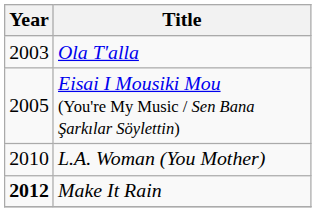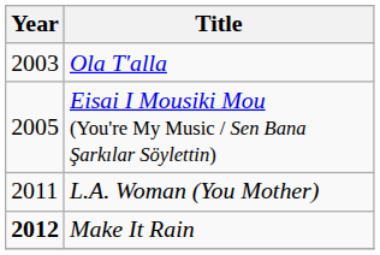 <table class="wikitable"|width=100%>
 <tr bgcolor="#CCCCCC">
 <th width="20">Year</th>
 <th width="200">Title</th>
 </tr>
 <tr>
 <td>2003</td>
 <td><em><a href='#'>Ola T'alla</a></em></td>
 </tr>
 <tr>
 <td>2005</td>
 <td><em><a href='#'>Eisai I Mousiki Mou</a></em> <br><small>(You're My Music / <em>Sen Bana Şarkılar Söylettin</em>)</small></td>
 </tr>
 <tr>
-<td>2010</td>
+<td>2011</td>
 <td><em>L.A. Woman (You Mother)</em></td>
 </tr>
 <tr>
 <td><strong>2012</strong></td>
 <td><em>Make It Rain</em></td>
 </tr>
 <tr>
 </tr>
 </table>
